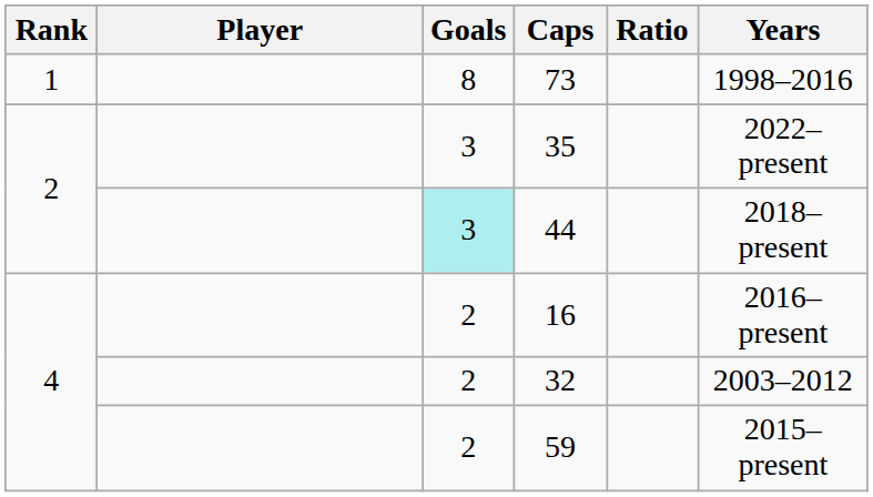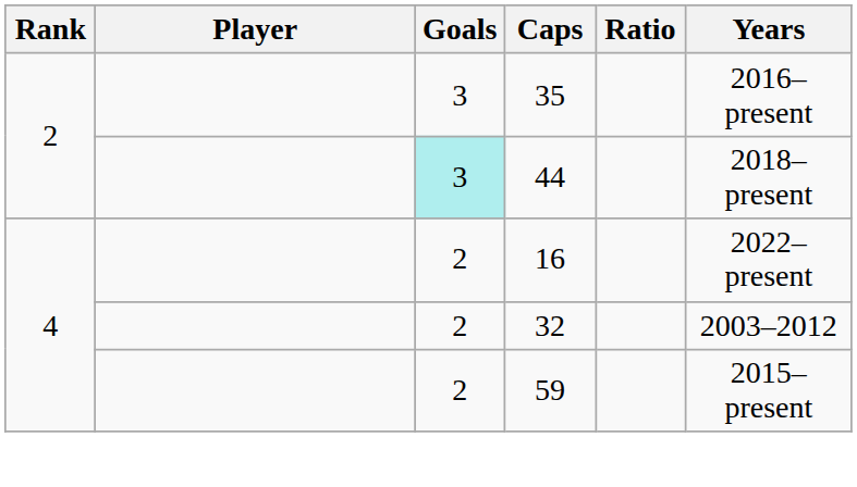 <table class="wikitable sortable" style="text-align: center;">
 <tr>
 <th width=40>Rank</th>
 <th width=160>Player</th>
 <th width=40>Goals</th>
 <th width=40>Caps</th>
 <th width=40>Ratio</th>
 <th width=80>Years</th>
 </tr>
 <tr>
-<td>1</td>
-<td style="text-align:left;"></td>
-<td>8</td>
-<td>73</td>
-<td></td>
-<td>1998–2016</td>
-</tr>
-<tr>
 <td rowspan=2>2</td>
 <td style="text-align:left;"><strong></strong></td>
 <td>3</td>
 <td>35</td>
 <td></td>
-<td>2022–present</td>
+<td>2016–present</td>
 </tr>
 <tr>
 <td style="text-align:left;"><strong></strong></td>
 <td style="background: paleturquoise;">3</td>
 <td>44</td>
 <td></td>
 <td>2018–present</td>
 </tr>
 <tr>
 <td rowspan=3>4</td>
 <td style="text-align:left;"><strong></strong></td>
 <td>2</td>
 <td>16</td>
 <td></td>
-<td>2016–present</td>
+<td>2022–present</td>
 </tr>
 <tr>
 <td style="text-align:left;"></td>
 <td>2</td>
 <td>32</td>
 <td></td>
 <td>2003–2012</td>
 </tr>
 <tr>
 <td style="text-align:left;"><strong></strong></td>
 <td>2</td>
 <td>59</td>
 <td></td>
 <td>2015–present</td>
 </tr>
 </table>
